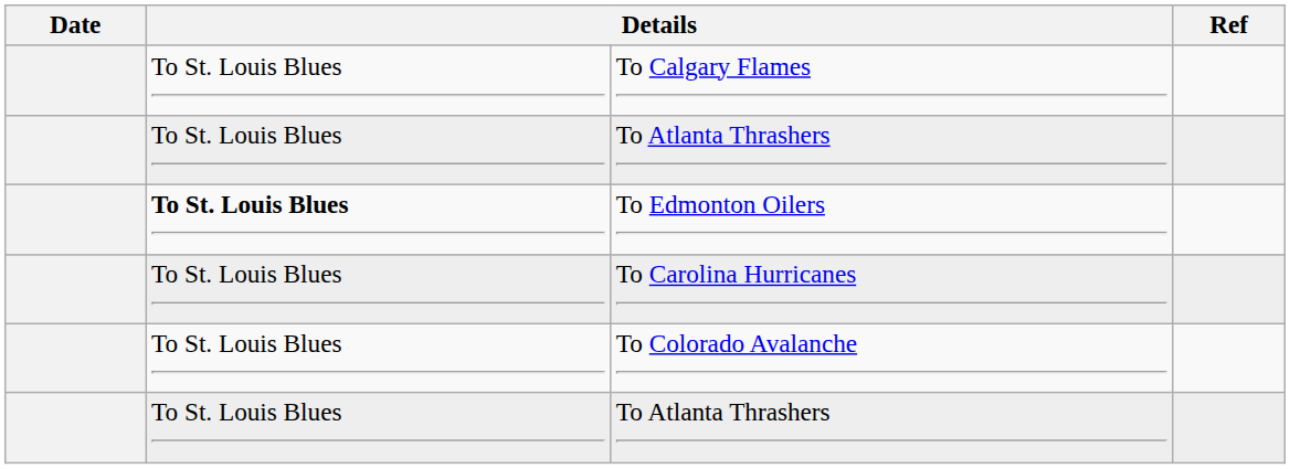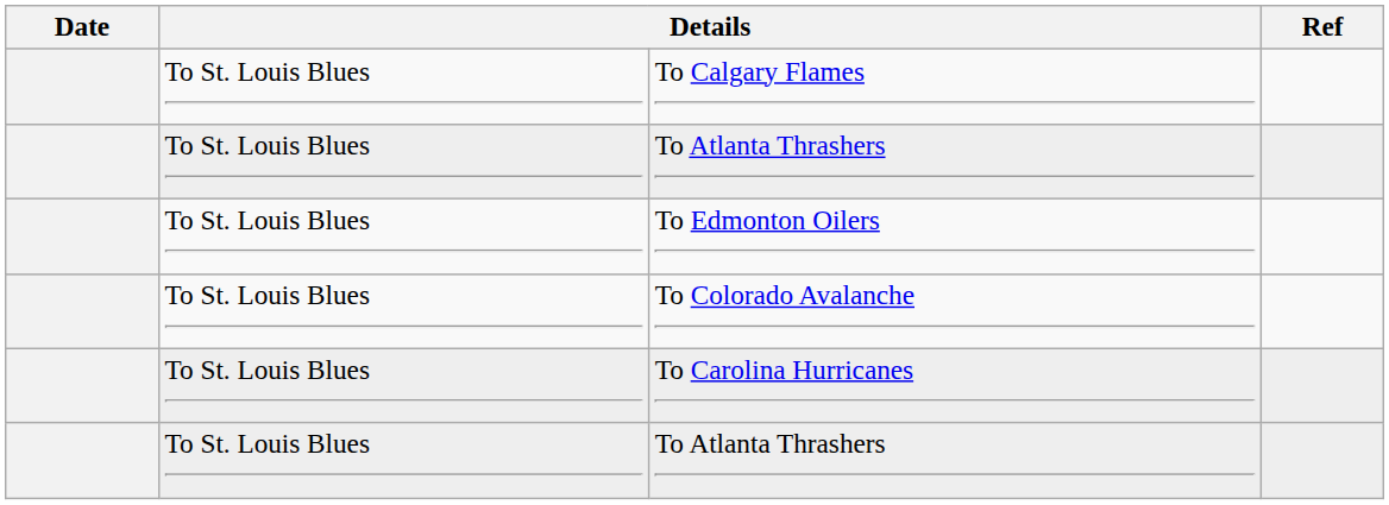 <table class="wikitable plainrowheaders" style="width: 50em;">
 <tr>
 <th scope="col">Date</th>
 <th scope="col" colspan="2">Details</th>
 <th scope="col">Ref</th>
 </tr>
 <tr>
 <th scope="row"></th>
 <td valign="top">To St. Louis Blues <hr></td>
 <td valign="top">To <a href='#'>Calgary Flames</a> <hr></td>
 <td></td>
 </tr>
 <tr bgcolor="#eeeeee">
 <th scope="row"></th>
 <td valign="top">To St. Louis Blues <hr></td>
 <td valign="top">To <a href='#'>Atlanta Thrashers</a> <hr></td>
 <td></td>
 </tr>
 <tr>
 <th scope="row"></th>
-<td valign="top"><strong>To St. Louis Blues <hr></strong></td>
+<td valign="top">To St. Louis Blues <hr></td>
 <td valign="top">To <a href='#'>Edmonton Oilers</a> <hr></td>
-<td></td>
-</tr>
-<tr bgcolor="#eeeeee">
-<th scope="row"></th>
-<td valign="top">To St. Louis Blues <hr></td>
-<td valign="top">To <a href='#'>Carolina Hurricanes</a> <hr></td>
 <td></td>
 </tr>
 <tr>
 <th scope="row"></th>
 <td valign="top">To St. Louis Blues <hr></td>
 <td valign="top">To <a href='#'>Colorado Avalanche</a> <hr></td>
 <td></td>
 </tr>
 <tr bgcolor="#eeeeee">
 <th scope="row"></th>
 <td valign="top">To St. Louis Blues <hr></td>
+<td valign="top">To <a href='#'>Carolina Hurricanes</a> <hr></td>
+<td></td>
+</tr>
+<tr bgcolor="#eeeeee">
+<th scope="row"></th>
+<td valign="top">To St. Louis Blues <hr></td>
 <td valign="top">To Atlanta Thrashers <hr></td>
 <td></td>
 </tr>
 </table>
